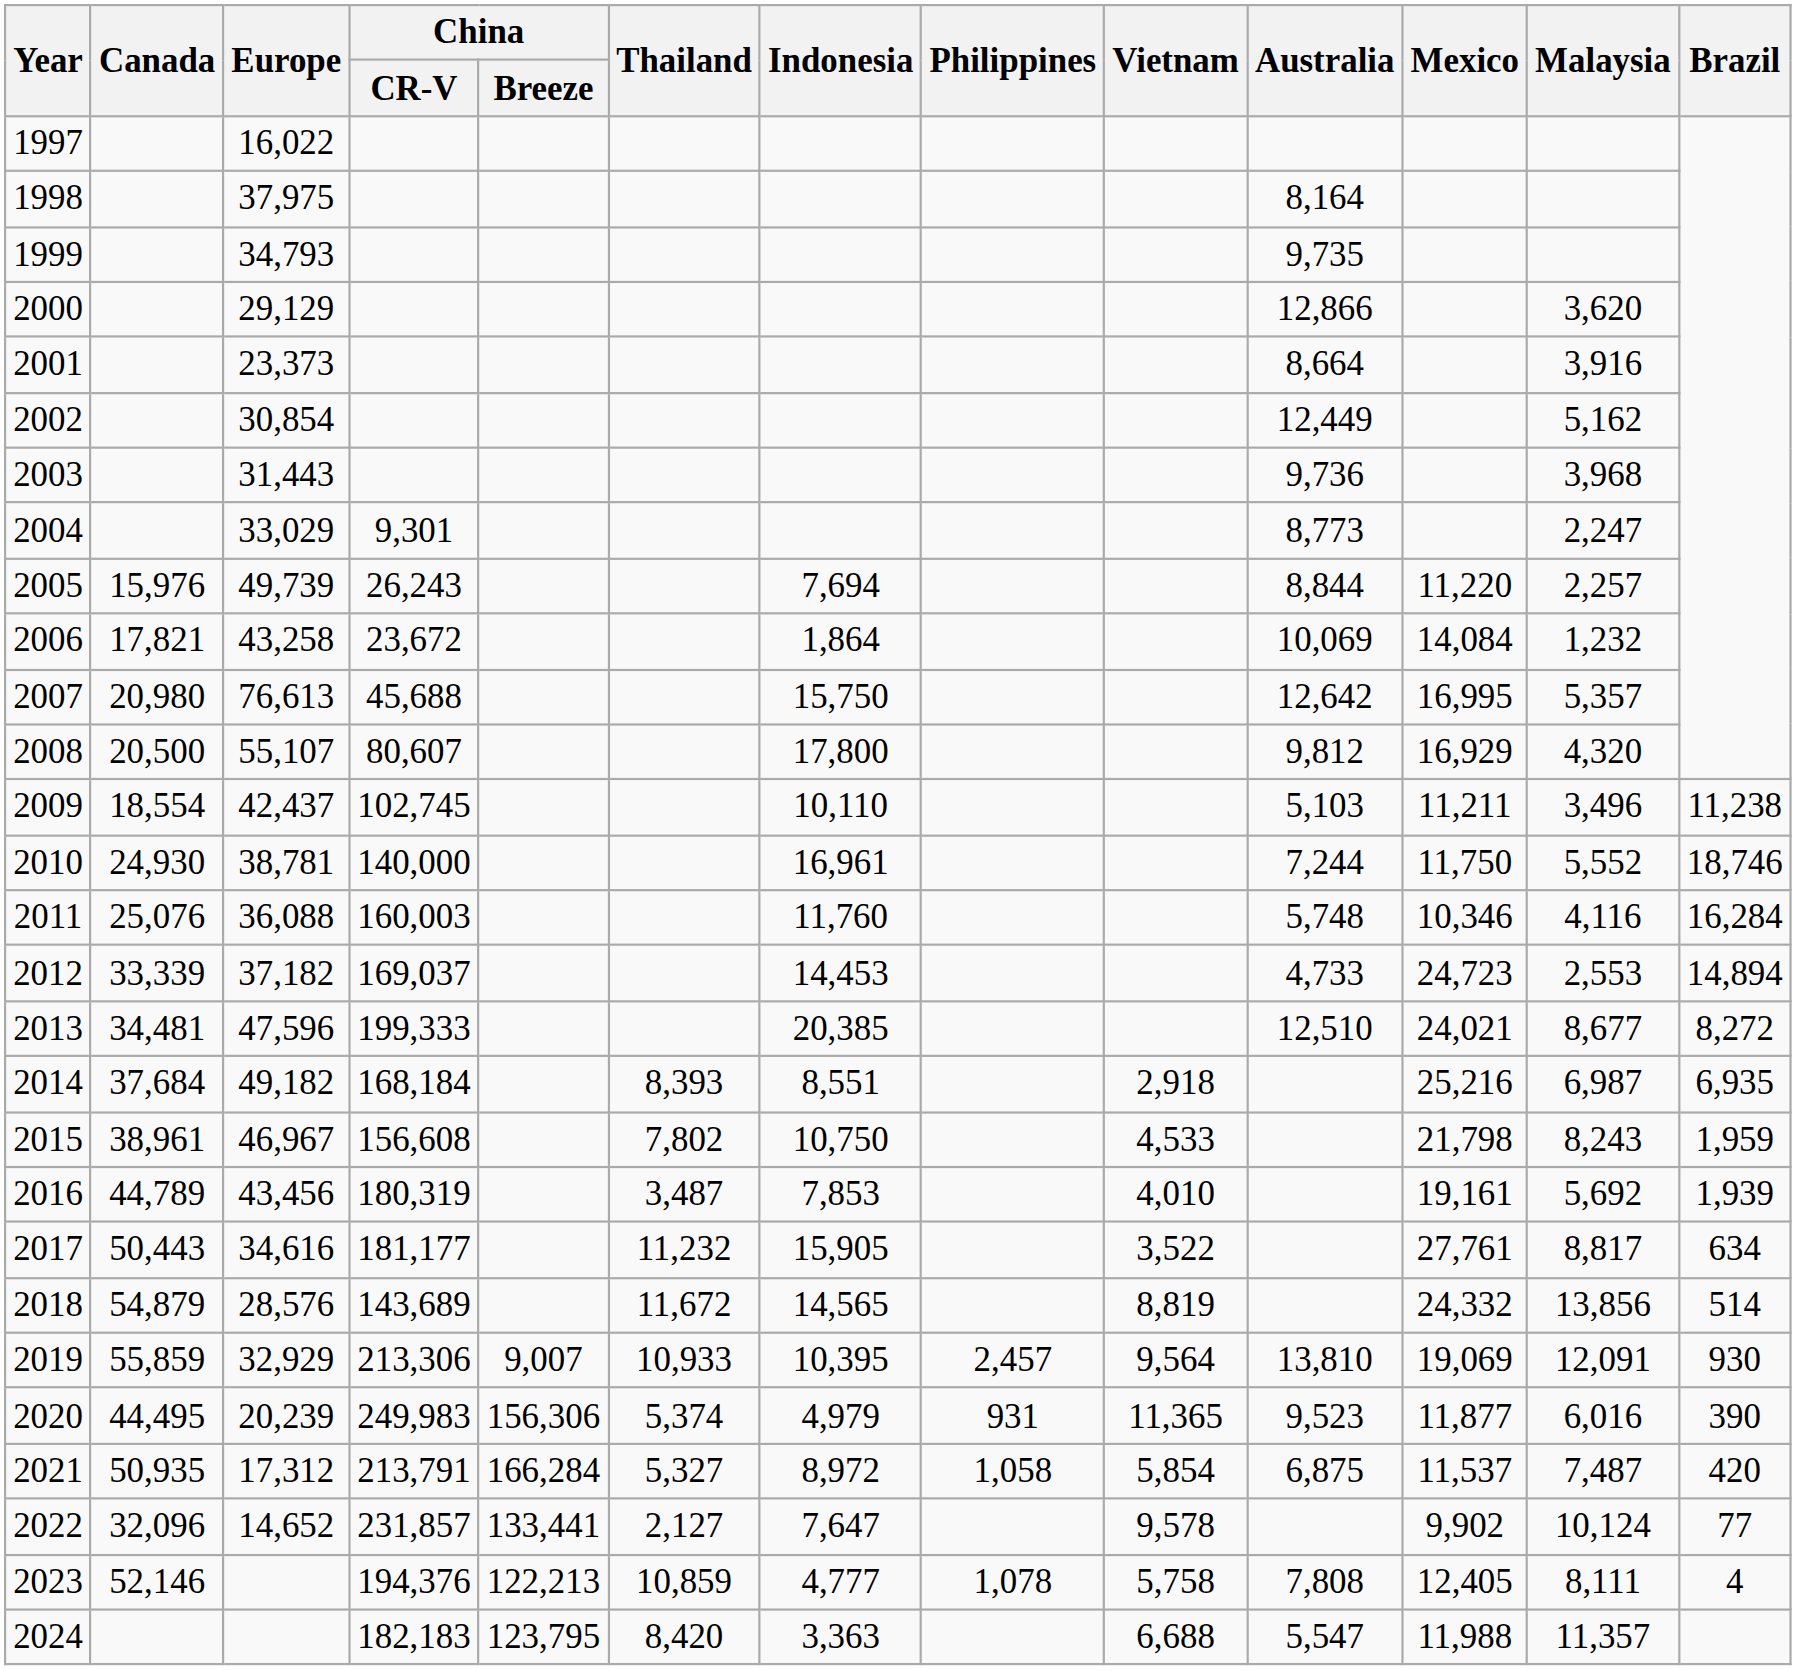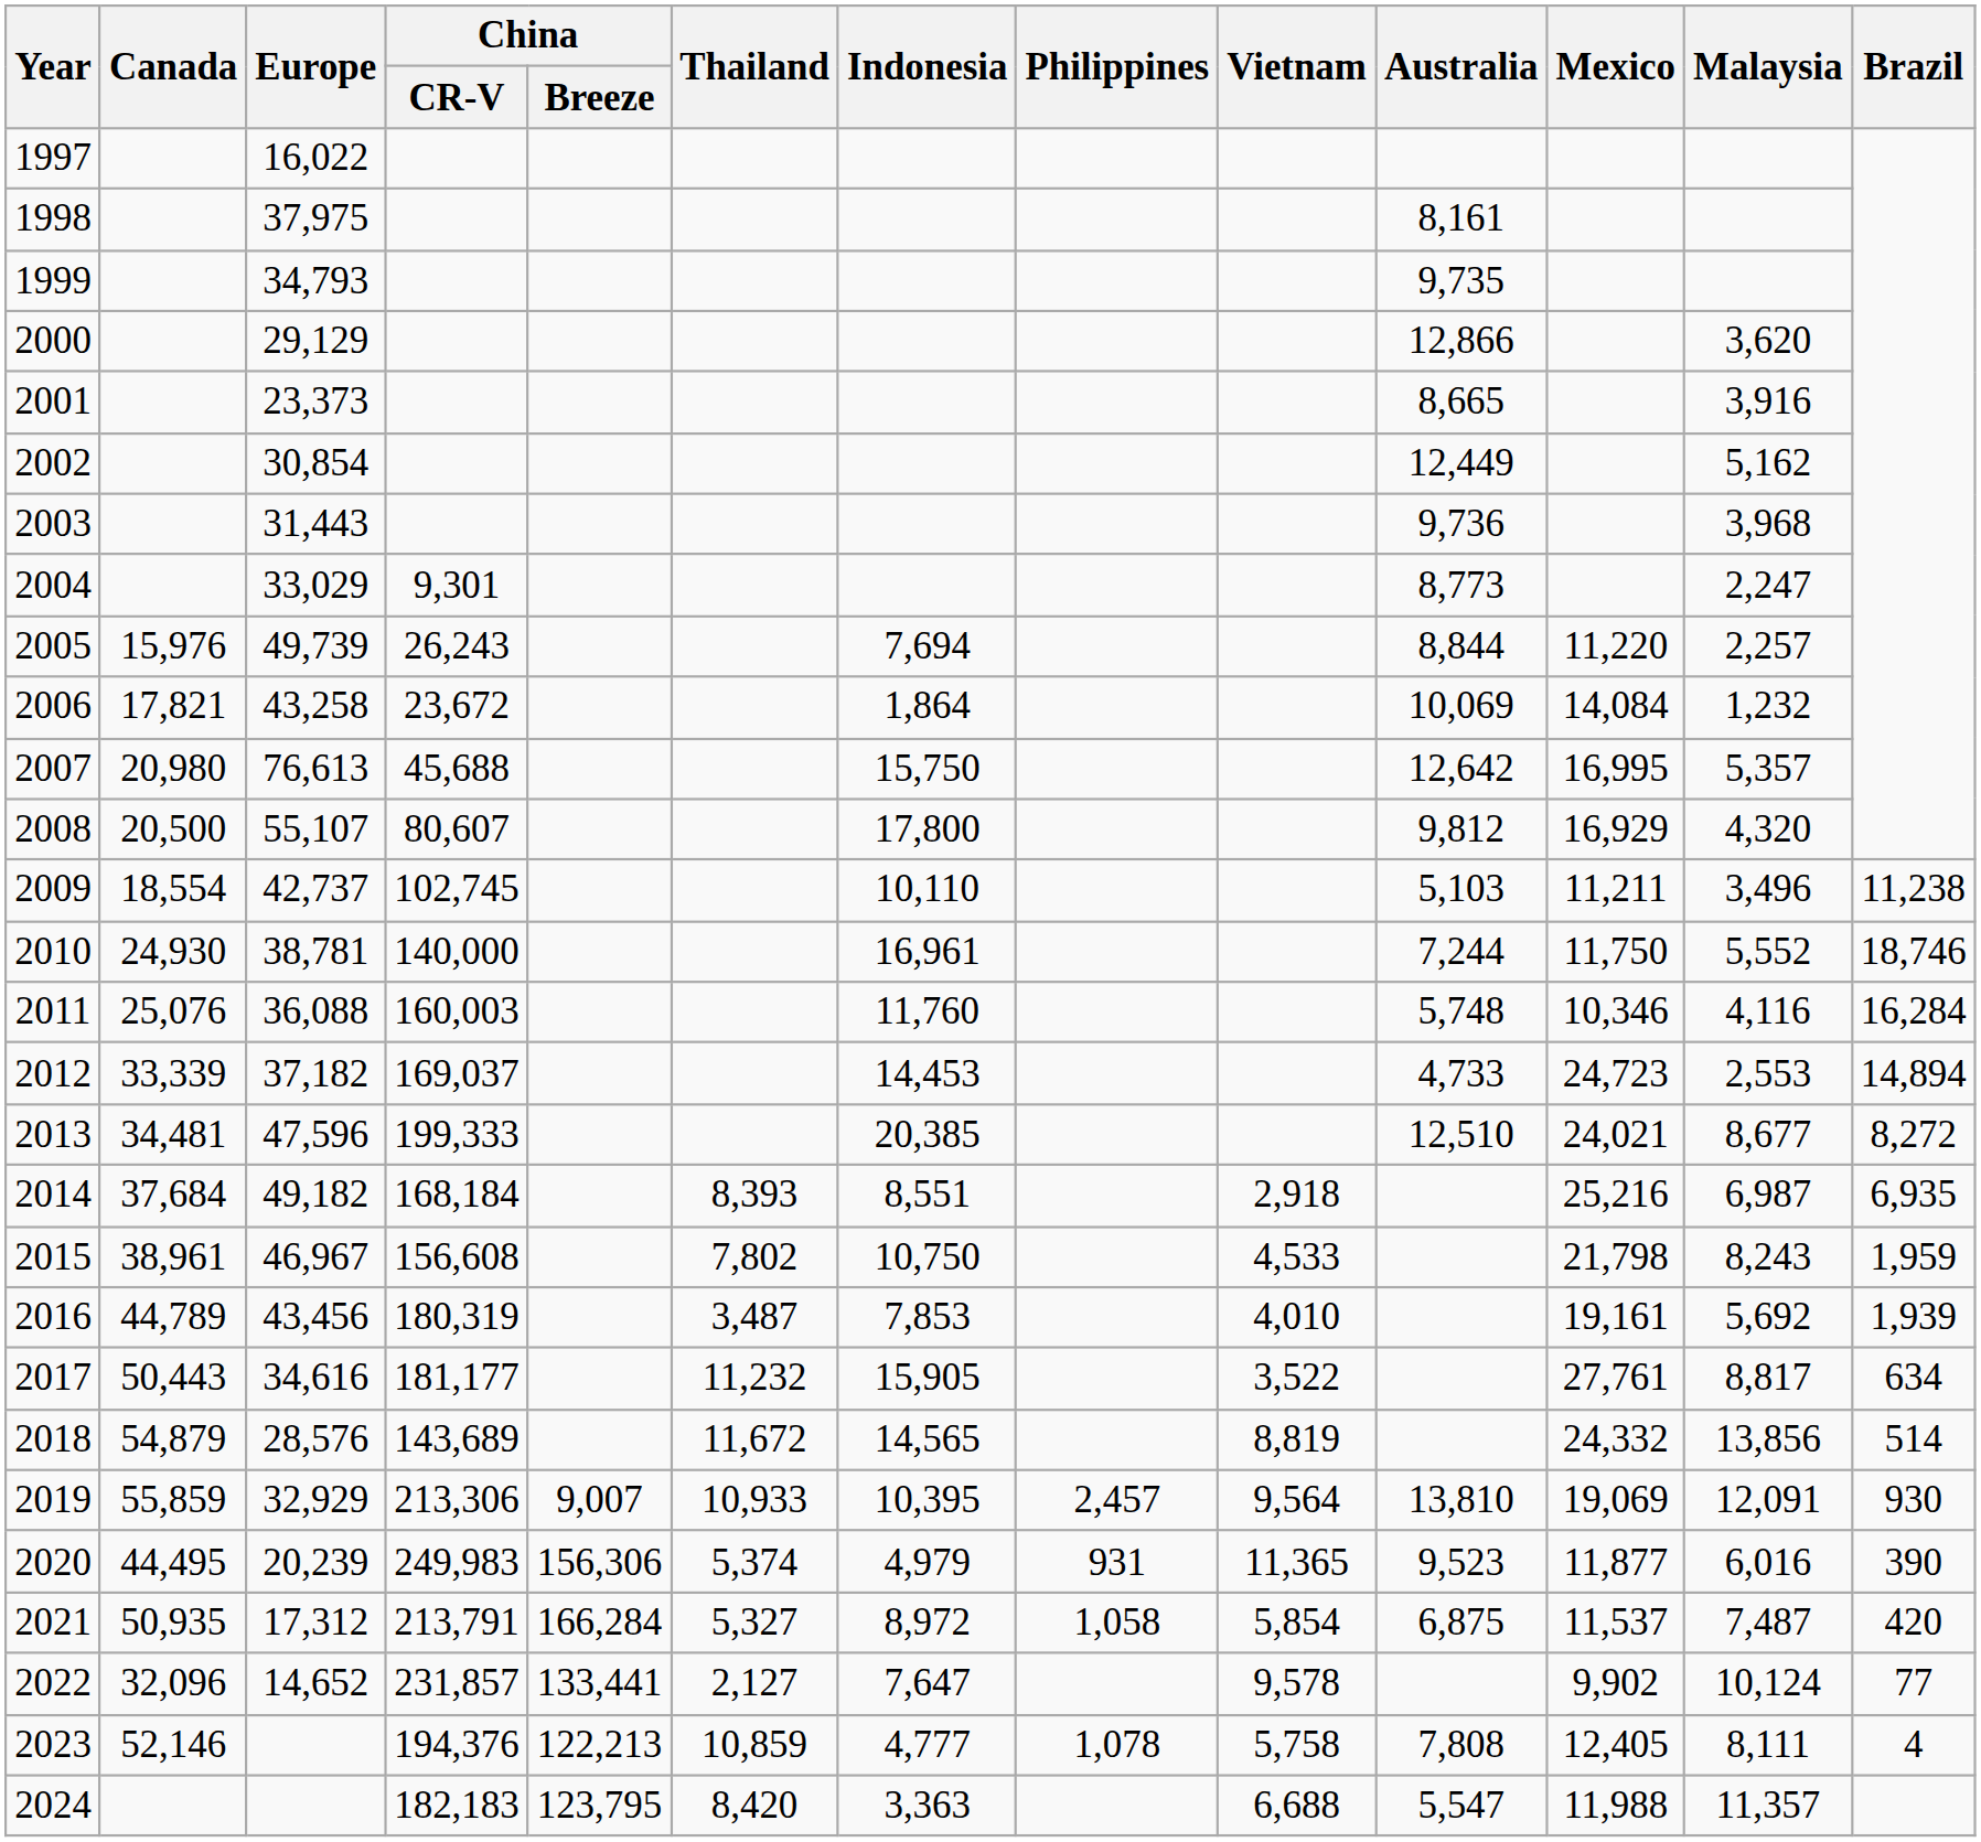 <table class="wikitable" style="font-size: 100%; text-align: center">
 <tr>
 <th rowspan="2">Year</th>
 <th rowspan="2">Canada</th>
 <th rowspan="2">Europe</th>
 <th colspan="2">China</th>
 <th rowspan="2">Thailand</th>
 <th rowspan="2">Indonesia</th>
 <th rowspan="2">Philippines</th>
 <th rowspan="2">Vietnam</th>
 <th rowspan="2">Australia</th>
 <th rowspan="2">Mexico</th>
 <th rowspan="2">Malaysia</th>
 <th rowspan="2">Brazil</th>
 </tr>
 <tr>
 <th>CR-V</th>
 <th>Breeze</th>
 </tr>
 <tr>
 <td>1997</td>
 <td></td>
 <td>16,022</td>
 <td></td>
 <td></td>
 <td></td>
 <td></td>
 <td></td>
 <td></td>
 <td></td>
 <td></td>
 <td></td>
 <td rowspan="12"></td>
 </tr>
 <tr>
 <td>1998</td>
 <td></td>
 <td>37,975</td>
 <td></td>
 <td></td>
 <td></td>
 <td></td>
 <td></td>
 <td></td>
-<td>8,164</td>
+<td>8,161</td>
 <td></td>
 <td></td>
 </tr>
 <tr>
 <td>1999</td>
 <td></td>
 <td>34,793</td>
 <td></td>
 <td></td>
 <td></td>
 <td></td>
 <td></td>
 <td></td>
 <td>9,735</td>
 <td></td>
 <td></td>
 </tr>
 <tr>
 <td>2000</td>
 <td></td>
 <td>29,129</td>
 <td></td>
 <td></td>
 <td></td>
 <td></td>
 <td></td>
 <td></td>
 <td>12,866</td>
 <td></td>
 <td>3,620</td>
 </tr>
 <tr>
 <td>2001</td>
 <td></td>
 <td>23,373</td>
 <td></td>
 <td></td>
 <td></td>
 <td></td>
 <td></td>
 <td></td>
-<td>8,664</td>
+<td>8,665</td>
 <td></td>
 <td>3,916</td>
 </tr>
 <tr>
 <td>2002</td>
 <td></td>
 <td>30,854</td>
 <td></td>
 <td></td>
 <td></td>
 <td></td>
 <td></td>
 <td></td>
 <td>12,449</td>
 <td></td>
 <td>5,162</td>
 </tr>
 <tr>
 <td>2003</td>
 <td></td>
 <td>31,443</td>
 <td></td>
 <td></td>
 <td></td>
 <td></td>
 <td></td>
 <td></td>
 <td>9,736</td>
 <td></td>
 <td>3,968</td>
 </tr>
 <tr>
 <td>2004</td>
 <td></td>
 <td>33,029</td>
 <td>9,301</td>
 <td></td>
 <td></td>
 <td></td>
 <td></td>
 <td></td>
 <td>8,773</td>
 <td></td>
 <td>2,247</td>
 </tr>
 <tr>
 <td>2005</td>
 <td>15,976</td>
 <td>49,739</td>
 <td>26,243</td>
 <td></td>
 <td></td>
 <td>7,694</td>
 <td></td>
 <td></td>
 <td>8,844</td>
 <td>11,220</td>
 <td>2,257</td>
 </tr>
 <tr>
 <td>2006</td>
 <td>17,821</td>
 <td>43,258</td>
 <td>23,672</td>
 <td></td>
 <td></td>
 <td>1,864</td>
 <td></td>
 <td></td>
 <td>10,069</td>
 <td>14,084</td>
 <td>1,232</td>
 </tr>
 <tr>
 <td>2007</td>
 <td>20,980</td>
 <td>76,613</td>
 <td>45,688</td>
 <td></td>
 <td></td>
 <td>15,750</td>
 <td></td>
 <td></td>
 <td>12,642</td>
 <td>16,995</td>
 <td>5,357</td>
 </tr>
 <tr>
 <td>2008</td>
 <td>20,500</td>
 <td>55,107</td>
 <td>80,607</td>
 <td></td>
 <td></td>
 <td>17,800</td>
 <td></td>
 <td></td>
 <td>9,812</td>
 <td>16,929</td>
 <td>4,320</td>
 </tr>
 <tr>
 <td>2009</td>
 <td>18,554</td>
-<td>42,437</td>
+<td>42,737</td>
 <td>102,745</td>
 <td></td>
 <td></td>
 <td>10,110</td>
 <td></td>
 <td></td>
 <td>5,103</td>
 <td>11,211</td>
 <td>3,496</td>
 <td>11,238</td>
 </tr>
 <tr>
 <td>2010</td>
 <td>24,930</td>
 <td>38,781</td>
 <td>140,000</td>
 <td></td>
 <td></td>
 <td>16,961</td>
 <td></td>
 <td></td>
 <td>7,244</td>
 <td>11,750</td>
 <td>5,552</td>
 <td>18,746</td>
 </tr>
 <tr>
 <td>2011</td>
 <td>25,076</td>
 <td>36,088</td>
 <td>160,003</td>
 <td></td>
 <td></td>
 <td>11,760</td>
 <td></td>
 <td></td>
 <td>5,748</td>
 <td>10,346</td>
 <td>4,116</td>
 <td>16,284</td>
 </tr>
 <tr>
 <td>2012</td>
 <td>33,339</td>
 <td>37,182</td>
 <td>169,037</td>
 <td></td>
 <td></td>
 <td>14,453</td>
 <td></td>
 <td></td>
 <td>4,733</td>
 <td>24,723</td>
 <td>2,553</td>
 <td>14,894</td>
 </tr>
 <tr>
 <td>2013</td>
 <td>34,481</td>
 <td>47,596</td>
 <td>199,333</td>
 <td></td>
 <td></td>
 <td>20,385</td>
 <td></td>
 <td></td>
 <td>12,510</td>
 <td>24,021</td>
 <td>8,677</td>
 <td>8,272</td>
 </tr>
 <tr>
 <td>2014</td>
 <td>37,684</td>
 <td>49,182</td>
 <td>168,184</td>
 <td></td>
 <td>8,393</td>
 <td>8,551</td>
 <td></td>
 <td>2,918</td>
 <td></td>
 <td>25,216</td>
 <td>6,987</td>
 <td>6,935</td>
 </tr>
 <tr>
 <td>2015</td>
 <td>38,961</td>
 <td>46,967</td>
 <td>156,608</td>
 <td></td>
 <td>7,802</td>
 <td>10,750</td>
 <td></td>
 <td>4,533</td>
 <td></td>
 <td>21,798</td>
 <td>8,243</td>
 <td>1,959</td>
 </tr>
 <tr>
 <td>2016</td>
 <td>44,789</td>
 <td>43,456</td>
 <td>180,319</td>
 <td></td>
 <td>3,487</td>
 <td>7,853</td>
 <td></td>
 <td>4,010</td>
 <td></td>
 <td>19,161</td>
 <td>5,692</td>
 <td>1,939</td>
 </tr>
 <tr>
 <td>2017</td>
 <td>50,443</td>
 <td>34,616</td>
 <td>181,177</td>
 <td></td>
 <td>11,232</td>
 <td>15,905</td>
 <td></td>
 <td>3,522</td>
 <td></td>
 <td>27,761</td>
 <td>8,817</td>
 <td>634</td>
 </tr>
 <tr>
 <td>2018</td>
 <td>54,879</td>
 <td>28,576</td>
 <td>143,689</td>
 <td></td>
 <td>11,672</td>
 <td>14,565</td>
 <td></td>
 <td>8,819</td>
 <td></td>
 <td>24,332</td>
 <td>13,856</td>
 <td>514</td>
 </tr>
 <tr>
 <td>2019</td>
 <td>55,859</td>
 <td>32,929</td>
 <td>213,306</td>
 <td>9,007</td>
 <td>10,933</td>
 <td>10,395</td>
 <td>2,457</td>
 <td>9,564</td>
 <td>13,810</td>
 <td>19,069</td>
 <td>12,091</td>
 <td>930</td>
 </tr>
 <tr>
 <td>2020</td>
 <td>44,495</td>
 <td>20,239</td>
 <td>249,983</td>
 <td>156,306</td>
 <td>5,374</td>
 <td>4,979</td>
 <td>931</td>
 <td>11,365</td>
 <td>9,523</td>
 <td>11,877</td>
 <td>6,016</td>
 <td>390</td>
 </tr>
 <tr>
 <td>2021</td>
 <td>50,935</td>
 <td>17,312</td>
 <td>213,791</td>
 <td>166,284</td>
 <td>5,327</td>
 <td>8,972</td>
 <td>1,058</td>
 <td>5,854</td>
 <td>6,875</td>
 <td>11,537</td>
 <td>7,487</td>
 <td>420</td>
 </tr>
 <tr>
 <td>2022</td>
 <td>32,096</td>
 <td>14,652</td>
 <td>231,857</td>
 <td>133,441</td>
 <td>2,127</td>
 <td>7,647</td>
 <td></td>
 <td>9,578</td>
 <td></td>
 <td>9,902</td>
 <td>10,124</td>
 <td>77</td>
 </tr>
 <tr>
 <td>2023</td>
 <td>52,146</td>
 <td></td>
 <td>194,376</td>
 <td>122,213</td>
 <td>10,859</td>
 <td>4,777</td>
 <td>1,078</td>
 <td>5,758</td>
 <td>7,808</td>
 <td>12,405</td>
 <td>8,111</td>
 <td>4</td>
 </tr>
 <tr>
 <td>2024</td>
 <td></td>
 <td></td>
 <td>182,183</td>
 <td>123,795</td>
 <td>8,420</td>
 <td>3,363</td>
 <td></td>
 <td>6,688</td>
 <td>5,547</td>
 <td>11,988</td>
 <td>11,357</td>
 <td></td>
 </tr>
 </table>
